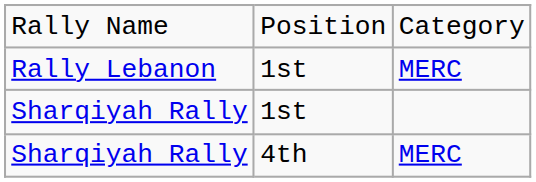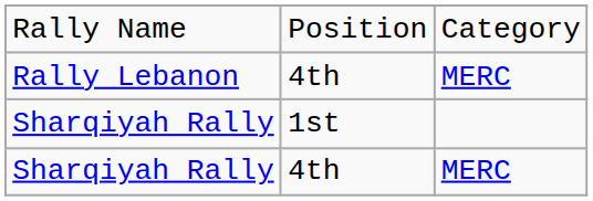 <table class="wikitable">
 <tr>
 <td>Rally Name</td>
 <td>Position</td>
 <td>Category</td>
 </tr>
 <tr>
 <td><a href='#'>Rally Lebanon</a> </td>
-<td>1st</td>
+<td>4th</td>
 <td><a href='#'>MERC</a></td>
 </tr>
 <tr>
 <td><a href='#'>Sharqiyah Rally</a>  </td>
 <td>1st</td>
 <td></td>
 </tr>
 <tr>
 <td><a href='#'>Sharqiyah Rally</a>  </td>
 <td>4th</td>
 <td><a href='#'>MERC</a></td>
 </tr>
 </table>
